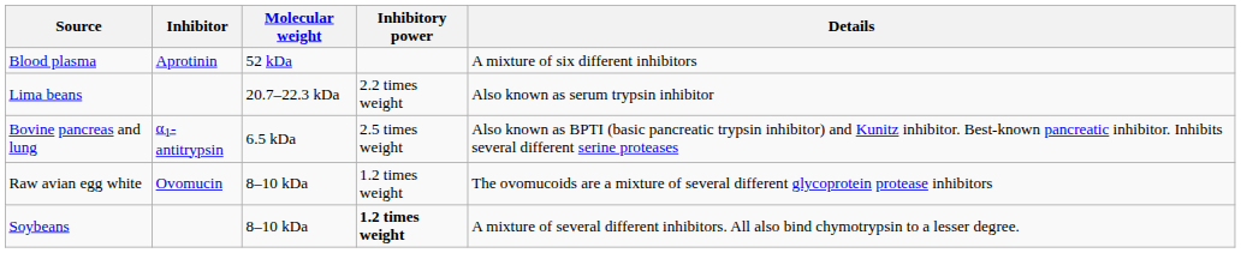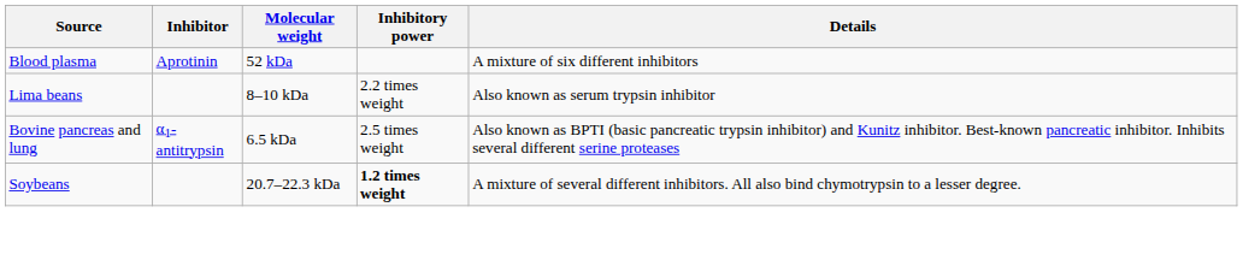 <table class="wikitable">
 <tr>
 <th>Source</th>
 <th>Inhibitor</th>
 <th><a href='#'>Molecular weight</a></th>
 <th>Inhibitory power</th>
 <th>Details</th>
 </tr>
 <tr>
 <td><a href='#'>Blood plasma</a></td>
 <td><a href='#'>Aprotinin</a></td>
 <td>52 <a href='#'>kDa</a></td>
 <td></td>
 <td>A mixture of six different inhibitors</td>
 </tr>
 <tr>
 <td><a href='#'>Lima beans</a></td>
 <td></td>
-<td>20.7–22.3 kDa</td>
+<td>8–10 kDa</td>
 <td>2.2 times weight</td>
 <td>Also known as serum trypsin inhibitor</td>
 </tr>
 <tr>
 <td><a href='#'>Bovine</a> <a href='#'>pancreas</a> and <a href='#'>lung</a></td>
 <td><a href='#'>α<sub>1</sub>-antitrypsin</a></td>
 <td>6.5 kDa</td>
 <td>2.5 times weight</td>
 <td>Also known as BPTI (basic pancreatic trypsin inhibitor) and <a href='#'>Kunitz</a> inhibitor. Best-known <a href='#'>pancreatic</a> inhibitor. Inhibits several different <a href='#'>serine proteases</a></td>
 </tr>
 <tr>
-<td>Raw avian egg white</td>
-<td><a href='#'>Ovomucin</a></td>
-<td>8–10 kDa</td>
-<td>1.2 times weight</td>
-<td>The ovomucoids are a mixture of several different <a href='#'>glycoprotein</a> <a href='#'>protease</a> inhibitors</td>
-</tr>
-<tr>
 <td><a href='#'>Soybeans</a></td>
 <td></td>
-<td>8–10 kDa</td>
+<td>20.7–22.3 kDa</td>
 <td><strong>1.2 times weight</strong></td>
 <td>A mixture of several different inhibitors. All also bind chymotrypsin to a lesser degree.</td>
 </tr>
 </table>
